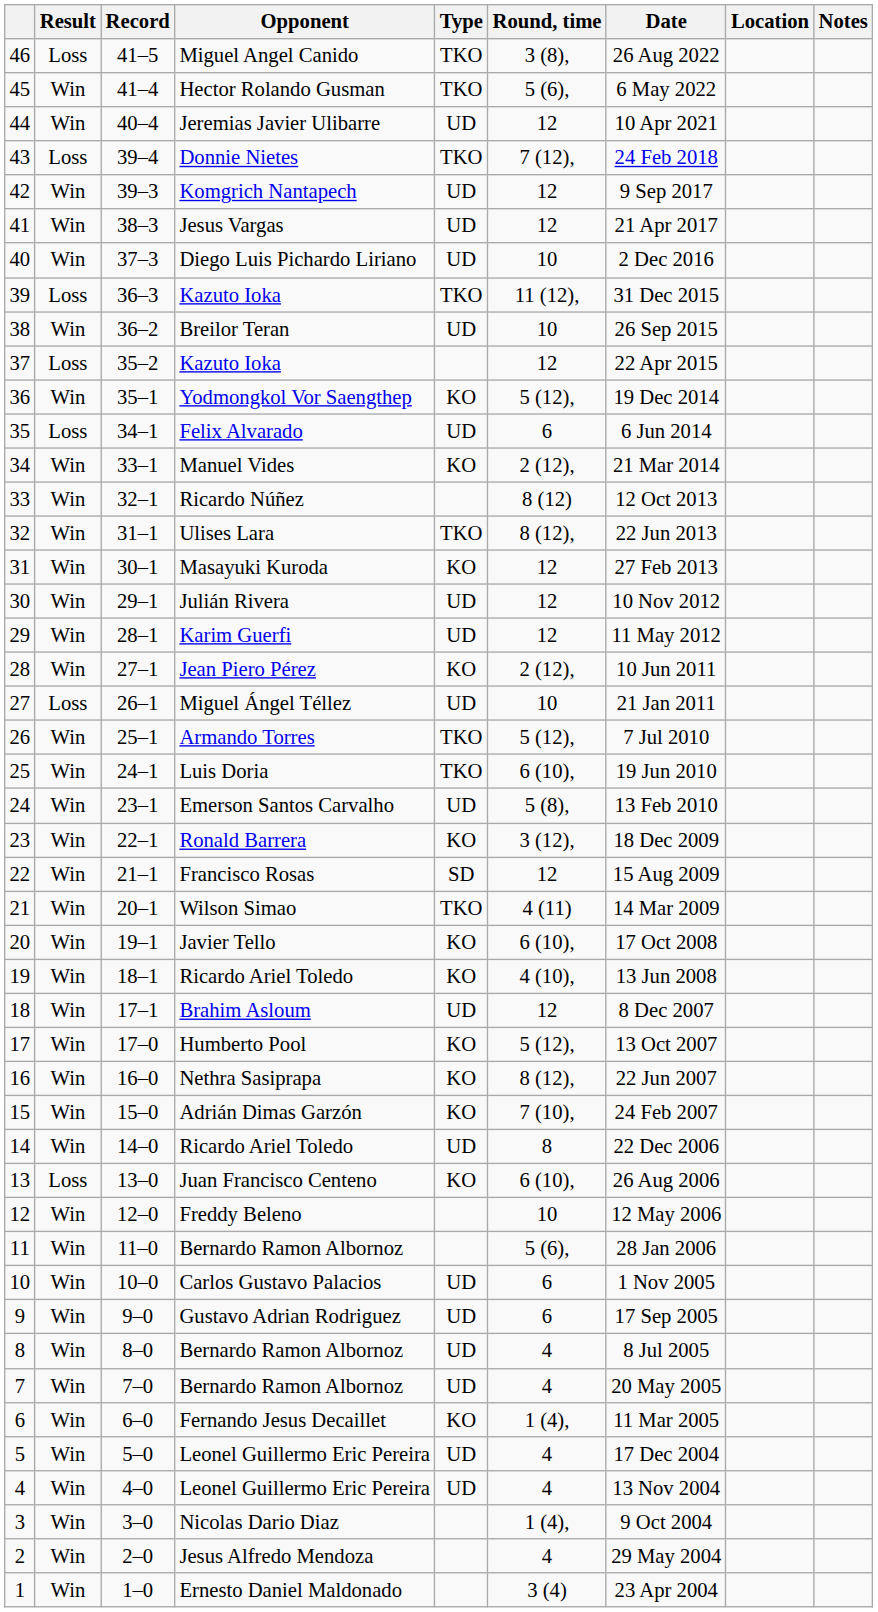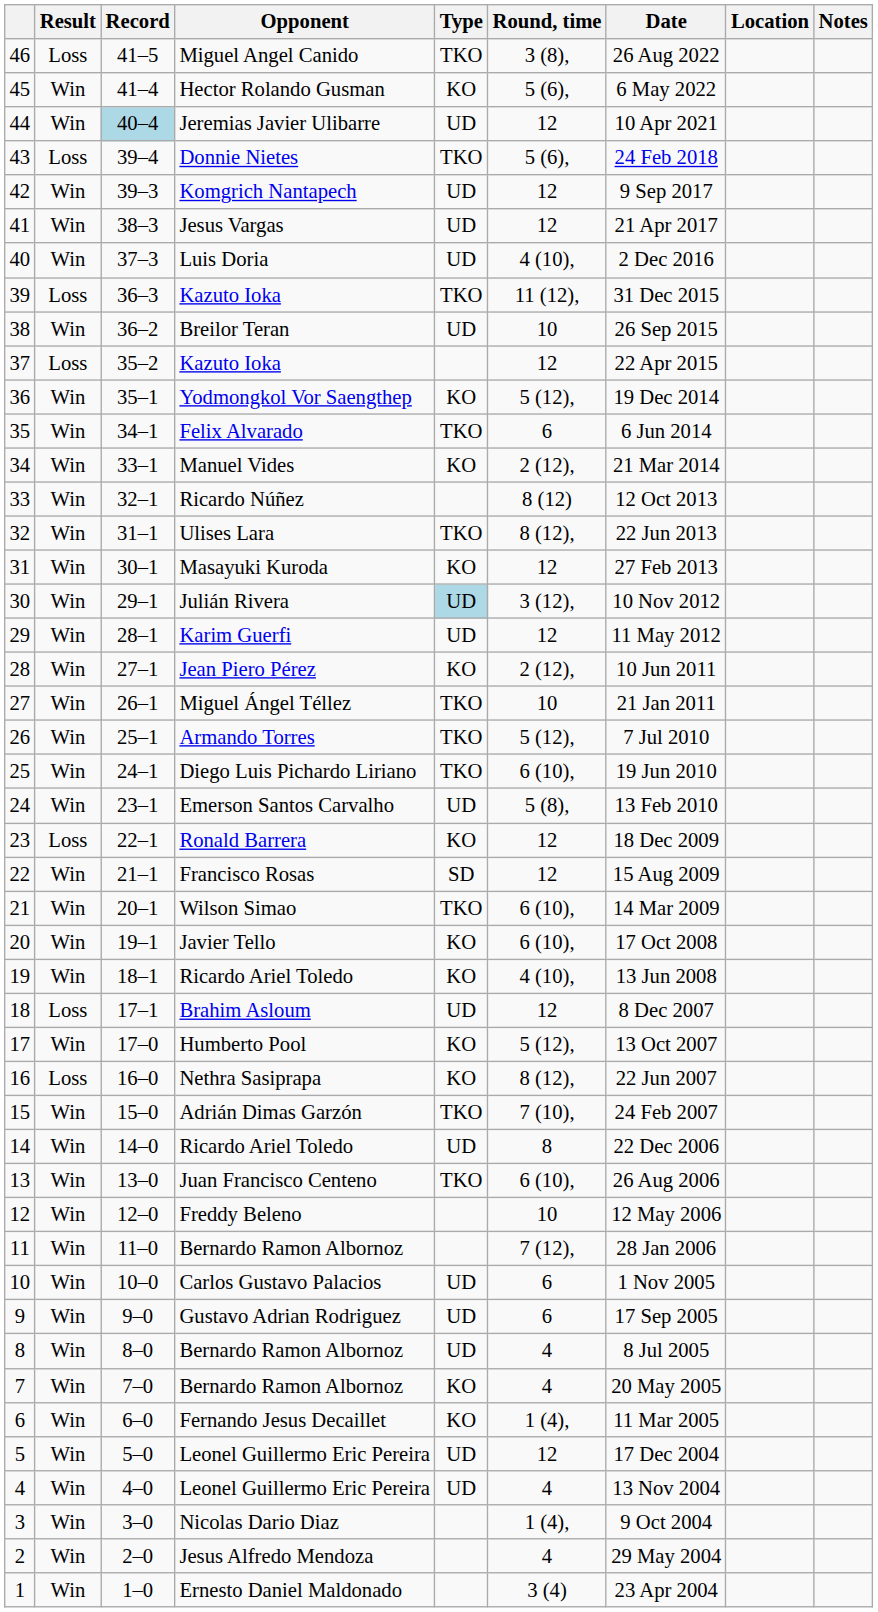 <table class="wikitable" style="text-align:center; font-size:95%">
 <tr>
 <th></th>
 <th>Result</th>
 <th>Record</th>
 <th>Opponent</th>
 <th>Type</th>
 <th>Round, time</th>
 <th>Date</th>
 <th>Location</th>
 <th>Notes</th>
 </tr>
 <tr>
 <td>46</td>
 <td>Loss</td>
 <td>41–5</td>
 <td align="left">Miguel Angel Canido</td>
 <td>TKO</td>
 <td>3 (8), </td>
 <td>26 Aug 2022</td>
 <td align="left"></td>
 <td></td>
 </tr>
 <tr>
 <td>45</td>
 <td>Win</td>
 <td>41–4</td>
 <td align="left">Hector Rolando Gusman</td>
-<td>TKO</td>
+<td>KO</td>
 <td>5 (6), </td>
 <td>6 May 2022</td>
 <td align="left"></td>
 <td></td>
 </tr>
 <tr>
 <td>44</td>
 <td>Win</td>
-<td>40–4</td>
+<td style="background: lightblue;">40–4</td>
 <td align="left">Jeremias Javier Ulibarre</td>
 <td>UD</td>
 <td>12</td>
 <td>10 Apr 2021</td>
 <td align="left"></td>
 <td align="left"></td>
 </tr>
 <tr>
 <td>43</td>
 <td>Loss</td>
 <td>39–4</td>
 <td align="left"><a href='#'>Donnie Nietes</a></td>
 <td>TKO</td>
-<td>7 (12), </td>
+<td>5 (6), </td>
 <td><a href='#'>24 Feb 2018</a></td>
 <td align="left"></td>
 <td align="left"></td>
 </tr>
 <tr>
 <td>42</td>
 <td>Win</td>
 <td>39–3</td>
 <td align="left"><a href='#'>Komgrich Nantapech</a></td>
 <td>UD</td>
 <td>12</td>
 <td>9 Sep 2017</td>
 <td align="left"></td>
 <td align="left"></td>
 </tr>
 <tr>
 <td>41</td>
 <td>Win</td>
 <td>38–3</td>
 <td align="left">Jesus Vargas</td>
 <td>UD</td>
 <td>12</td>
 <td>21 Apr 2017</td>
 <td align="left"></td>
 <td align="left"></td>
 </tr>
 <tr>
 <td>40</td>
 <td>Win</td>
 <td>37–3</td>
-<td align="left">Diego Luis Pichardo Liriano</td>
+<td align="left">Luis Doria</td>
 <td>UD</td>
-<td>10</td>
+<td>4 (10), </td>
 <td>2 Dec 2016</td>
 <td align="left"></td>
 <td align="left"></td>
 </tr>
 <tr>
 <td>39</td>
 <td>Loss</td>
 <td>36–3</td>
 <td align="left"><a href='#'>Kazuto Ioka</a></td>
 <td>TKO</td>
 <td>11 (12), </td>
 <td>31 Dec 2015</td>
 <td align="left"></td>
 <td align="left"></td>
 </tr>
 <tr>
 <td>38</td>
 <td>Win</td>
 <td>36–2</td>
 <td align="left">Breilor Teran</td>
 <td>UD</td>
 <td>10</td>
 <td>26 Sep 2015</td>
 <td align="left"></td>
 <td align="left"></td>
 </tr>
 <tr>
 <td>37</td>
 <td>Loss</td>
 <td>35–2</td>
 <td align="left"><a href='#'>Kazuto Ioka</a></td>
 <td></td>
 <td>12</td>
 <td>22 Apr 2015</td>
 <td align="left"></td>
 <td align="left"></td>
 </tr>
 <tr>
 <td>36</td>
 <td>Win</td>
 <td>35–1</td>
 <td align="left"><a href='#'>Yodmongkol Vor Saengthep</a></td>
 <td>KO</td>
 <td>5 (12), </td>
 <td>19 Dec 2014</td>
 <td align="left"></td>
 <td align="left"></td>
 </tr>
 <tr>
 <td>35</td>
-<td>Loss</td>
+<td>Win</td>
 <td>34–1</td>
 <td align="left"><a href='#'>Felix Alvarado</a></td>
-<td>UD</td>
+<td>TKO</td>
 <td>6</td>
 <td>6 Jun 2014</td>
 <td align="left"></td>
 <td align="left"></td>
 </tr>
 <tr>
 <td>34</td>
 <td>Win</td>
 <td>33–1</td>
 <td align="left">Manuel Vides</td>
 <td>KO</td>
 <td>2 (12), </td>
 <td>21 Mar 2014</td>
 <td align="left"></td>
 <td align="left"></td>
 </tr>
 <tr>
 <td>33</td>
 <td>Win</td>
 <td>32–1</td>
 <td align="left">Ricardo Núñez</td>
 <td></td>
 <td>8 (12)</td>
 <td>12 Oct 2013</td>
 <td align="left"></td>
 <td align="left"></td>
 </tr>
 <tr>
 <td>32</td>
 <td>Win</td>
 <td>31–1</td>
 <td align="left">Ulises Lara</td>
 <td>TKO</td>
 <td>8 (12), </td>
 <td>22 Jun 2013</td>
 <td align="left"></td>
 <td align="left"></td>
 </tr>
 <tr>
 <td>31</td>
 <td>Win</td>
 <td>30–1</td>
 <td align="left">Masayuki Kuroda</td>
 <td>KO</td>
 <td>12</td>
 <td>27 Feb 2013</td>
 <td align="left"></td>
 <td align="left"></td>
 </tr>
 <tr>
 <td>30</td>
 <td>Win</td>
 <td>29–1</td>
 <td align="left">Julián Rivera</td>
-<td>UD</td>
-<td>12</td>
+<td style="background: lightblue;">UD</td>
+<td>3 (12), </td>
 <td>10 Nov 2012</td>
 <td align="left"></td>
 <td align="left"></td>
 </tr>
 <tr>
 <td>29</td>
 <td>Win</td>
 <td>28–1</td>
 <td align="left"><a href='#'>Karim Guerfi</a></td>
 <td>UD</td>
 <td>12</td>
 <td>11 May 2012</td>
 <td align="left"></td>
 <td align="left"></td>
 </tr>
 <tr>
 <td>28</td>
 <td>Win</td>
 <td>27–1</td>
 <td align="left"><a href='#'>Jean Piero Pérez</a></td>
 <td>KO</td>
 <td>2 (12), </td>
 <td>10 Jun 2011</td>
 <td align="left"></td>
 <td align="left"></td>
 </tr>
 <tr>
 <td>27</td>
-<td>Loss</td>
+<td>Win</td>
 <td>26–1</td>
 <td align="left">Miguel Ángel Téllez</td>
-<td>UD</td>
+<td>TKO</td>
 <td>10</td>
 <td>21 Jan 2011</td>
 <td align="left"></td>
 <td align="left"></td>
 </tr>
 <tr>
 <td>26</td>
 <td>Win</td>
 <td>25–1</td>
 <td align="left"><a href='#'>Armando Torres</a></td>
 <td>TKO</td>
 <td>5 (12), </td>
 <td>7 Jul 2010</td>
 <td align="left"></td>
 <td align="left"></td>
 </tr>
 <tr>
 <td>25</td>
 <td>Win</td>
 <td>24–1</td>
-<td align="left">Luis Doria</td>
+<td align="left">Diego Luis Pichardo Liriano</td>
 <td>TKO</td>
 <td>6 (10), </td>
 <td>19 Jun 2010</td>
 <td align="left"></td>
 <td align="left"></td>
 </tr>
 <tr>
 <td>24</td>
 <td>Win</td>
 <td>23–1</td>
 <td align="left">Emerson Santos Carvalho</td>
 <td>UD</td>
 <td>5 (8), </td>
 <td>13 Feb 2010</td>
 <td align="left"></td>
 <td align="left"></td>
 </tr>
 <tr>
 <td>23</td>
-<td>Win</td>
+<td>Loss</td>
 <td>22–1</td>
 <td align="left"><a href='#'>Ronald Barrera</a></td>
 <td>KO</td>
-<td>3 (12), </td>
+<td>12</td>
 <td>18 Dec 2009</td>
 <td align="left"></td>
 <td align="left"></td>
 </tr>
 <tr>
 <td>22</td>
 <td>Win</td>
 <td>21–1</td>
 <td align="left">Francisco Rosas</td>
 <td>SD</td>
 <td>12</td>
 <td>15 Aug 2009</td>
 <td align="left"></td>
 <td align="left"></td>
 </tr>
 <tr>
 <td>21</td>
 <td>Win</td>
 <td>20–1</td>
 <td align="left">Wilson Simao</td>
 <td>TKO</td>
-<td>4 (11)</td>
+<td>6 (10), </td>
 <td>14 Mar 2009</td>
 <td align="left"></td>
 <td align="left"></td>
 </tr>
 <tr>
 <td>20</td>
 <td>Win</td>
 <td>19–1</td>
 <td align="left">Javier Tello</td>
 <td>KO</td>
 <td>6 (10), </td>
 <td>17 Oct 2008</td>
 <td align="left"></td>
 <td align="left"></td>
 </tr>
 <tr>
 <td>19</td>
 <td>Win</td>
 <td>18–1</td>
 <td align="left">Ricardo Ariel Toledo</td>
 <td>KO</td>
 <td>4 (10), </td>
 <td>13 Jun 2008</td>
 <td align="left"></td>
 <td align="left"></td>
 </tr>
 <tr>
 <td>18</td>
-<td>Win</td>
+<td>Loss</td>
 <td>17–1</td>
 <td align="left"><a href='#'>Brahim Asloum</a></td>
 <td>UD</td>
 <td>12</td>
 <td>8 Dec 2007</td>
 <td align="left"></td>
 <td align="left"></td>
 </tr>
 <tr>
 <td>17</td>
 <td>Win</td>
 <td>17–0</td>
 <td align="left">Humberto Pool</td>
 <td>KO</td>
 <td>5 (12), </td>
 <td>13 Oct 2007</td>
 <td align="left"></td>
 <td align="left"></td>
 </tr>
 <tr>
 <td>16</td>
-<td>Win</td>
+<td>Loss</td>
 <td>16–0</td>
 <td align="left">Nethra Sasiprapa</td>
 <td>KO</td>
 <td>8 (12), </td>
 <td>22 Jun 2007</td>
 <td align="left"></td>
 <td align="left"></td>
 </tr>
 <tr>
 <td>15</td>
 <td>Win</td>
 <td>15–0</td>
 <td align="left">Adrián Dimas Garzón</td>
-<td>KO</td>
+<td>TKO</td>
 <td>7 (10), </td>
 <td>24 Feb 2007</td>
 <td align="left"></td>
 <td align="left"></td>
 </tr>
 <tr>
 <td>14</td>
 <td>Win</td>
 <td>14–0</td>
 <td align="left">Ricardo Ariel Toledo</td>
 <td>UD</td>
 <td>8</td>
 <td>22 Dec 2006</td>
 <td align="left"></td>
 <td align="left"></td>
 </tr>
 <tr>
 <td>13</td>
-<td>Loss</td>
+<td>Win</td>
 <td>13–0</td>
 <td align="left">Juan Francisco Centeno</td>
-<td>KO</td>
+<td>TKO</td>
 <td>6 (10), </td>
 <td>26 Aug 2006</td>
 <td align="left"></td>
 <td align="left"></td>
 </tr>
 <tr>
 <td>12</td>
 <td>Win</td>
 <td>12–0</td>
 <td align="left">Freddy Beleno</td>
 <td></td>
 <td>10</td>
 <td>12 May 2006</td>
 <td align="left"></td>
 <td align="left"></td>
 </tr>
 <tr>
 <td>11</td>
 <td>Win</td>
 <td>11–0</td>
 <td align="left">Bernardo Ramon Albornoz</td>
 <td></td>
-<td>5 (6), </td>
+<td>7 (12), </td>
 <td>28 Jan 2006</td>
 <td align="left"></td>
 <td align="left"></td>
 </tr>
 <tr>
 <td>10</td>
 <td>Win</td>
 <td>10–0</td>
 <td align="left">Carlos Gustavo Palacios</td>
 <td>UD</td>
 <td>6</td>
 <td>1 Nov 2005</td>
 <td align="left"></td>
 <td align="left"></td>
 </tr>
 <tr>
 <td>9</td>
 <td>Win</td>
 <td>9–0</td>
 <td align="left">Gustavo Adrian Rodriguez</td>
 <td>UD</td>
 <td>6</td>
 <td>17 Sep 2005</td>
 <td align="left"></td>
 <td align="left"></td>
 </tr>
 <tr>
 <td>8</td>
 <td>Win</td>
 <td>8–0</td>
 <td align="left">Bernardo Ramon Albornoz</td>
 <td>UD</td>
 <td>4</td>
 <td>8 Jul 2005</td>
 <td align="left"></td>
 <td align="left"></td>
 </tr>
 <tr>
 <td>7</td>
 <td>Win</td>
 <td>7–0</td>
 <td align="left">Bernardo Ramon Albornoz</td>
-<td>UD</td>
+<td>KO</td>
 <td>4</td>
 <td>20 May 2005</td>
 <td align="left"></td>
 <td align="left"></td>
 </tr>
 <tr>
 <td>6</td>
 <td>Win</td>
 <td>6–0</td>
 <td align="left">Fernando Jesus Decaillet</td>
 <td>KO</td>
 <td>1 (4), </td>
 <td>11 Mar 2005</td>
 <td align="left"></td>
 <td align="left"></td>
 </tr>
 <tr>
 <td>5</td>
 <td>Win</td>
 <td>5–0</td>
 <td align="left">Leonel Guillermo Eric Pereira</td>
 <td>UD</td>
-<td>4</td>
+<td>12</td>
 <td>17 Dec 2004</td>
 <td align="left"></td>
 <td align="left"></td>
 </tr>
 <tr>
 <td>4</td>
 <td>Win</td>
 <td>4–0</td>
 <td align="left">Leonel Guillermo Eric Pereira</td>
 <td>UD</td>
 <td>4</td>
 <td>13 Nov 2004</td>
 <td align="left"></td>
 <td align="left"></td>
 </tr>
 <tr>
 <td>3</td>
 <td>Win</td>
 <td>3–0</td>
 <td align="left">Nicolas Dario Diaz</td>
 <td></td>
 <td>1 (4), </td>
 <td>9 Oct 2004</td>
 <td align="left"></td>
 <td align="left"></td>
 </tr>
 <tr>
 <td>2</td>
 <td>Win</td>
 <td>2–0</td>
 <td align="left">Jesus Alfredo Mendoza</td>
 <td></td>
 <td>4</td>
 <td>29 May 2004</td>
 <td align="left"></td>
 <td align="left"></td>
 </tr>
 <tr>
 <td>1</td>
 <td>Win</td>
 <td>1–0</td>
 <td align="left">Ernesto Daniel Maldonado</td>
 <td></td>
 <td>3 (4)</td>
 <td>23 Apr 2004</td>
 <td align="left"></td>
 <td align="left"></td>
 </tr>
 </table>
